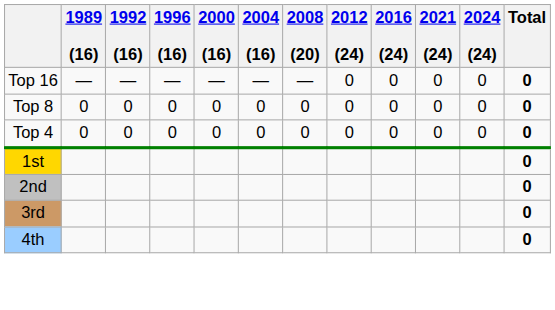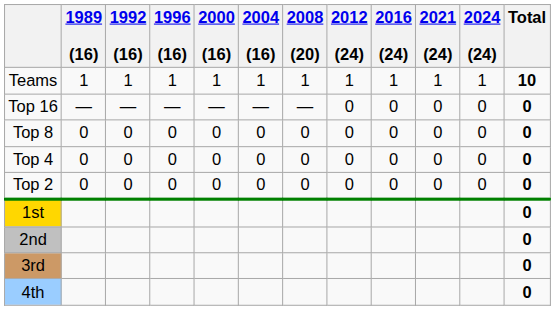 <table class="wikitable" style="text-align: center">
 <tr valign=top>
 <th></th>
 <th><a href='#'>1989</a><br><br>(16)</th>
 <th><a href='#'>1992</a><br><br>(16)</th>
 <th><a href='#'>1996</a><br><br>(16)</th>
 <th><a href='#'>2000</a><br><br>(16)</th>
 <th><a href='#'>2004</a><br><br>(16)</th>
 <th><a href='#'>2008</a><br><br>(20)</th>
 <th><a href='#'>2012</a><br><br>(24)</th>
 <th><a href='#'>2016</a><br><br>(24)</th>
 <th><a href='#'>2021</a><br><br>(24)</th>
 <th><a href='#'>2024</a><br><br>(24)</th>
 <th>Total</th>
+</tr>
+<tr>
+<td>Teams</td>
+<td>1</td>
+<td>1</td>
+<td>1</td>
+<td>1</td>
+<td>1</td>
+<td>1</td>
+<td>1</td>
+<td>1</td>
+<td>1</td>
+<td>1</td>
+<td><strong>10</strong></td>
 </tr>
 <tr>
 <td>Top 16</td>
 <td>—</td>
 <td>—</td>
 <td>—</td>
 <td>—</td>
 <td>—</td>
 <td>—</td>
 <td>0</td>
 <td>0</td>
 <td>0</td>
 <td>0</td>
 <td><strong>0</strong></td>
 </tr>
 <tr>
 <td>Top 8</td>
 <td>0</td>
 <td>0</td>
 <td>0</td>
 <td>0</td>
 <td>0</td>
 <td>0</td>
 <td>0</td>
 <td>0</td>
 <td>0</td>
 <td>0</td>
 <td><strong>0</strong></td>
 </tr>
 <tr>
 <td>Top 4</td>
+<td>0</td>
+<td>0</td>
+<td>0</td>
+<td>0</td>
+<td>0</td>
+<td>0</td>
+<td>0</td>
+<td>0</td>
+<td>0</td>
+<td>0</td>
+<td><strong>0</strong></td>
+</tr>
+<tr>
+<td>Top 2</td>
 <td>0</td>
 <td>0</td>
 <td>0</td>
 <td>0</td>
 <td>0</td>
 <td>0</td>
 <td>0</td>
 <td>0</td>
 <td>0</td>
 <td>0</td>
 <td><strong>0</strong></td>
 </tr>
 <tr style="border-top:3px solid green;">
 <td bgcolor=gold>1st</td>
 <td></td>
 <td></td>
 <td></td>
 <td></td>
 <td></td>
 <td></td>
 <td></td>
 <td></td>
 <td></td>
 <td></td>
 <td><strong>0</strong></td>
 </tr>
 <tr>
 <td bgcolor=silver>2nd</td>
 <td></td>
 <td></td>
 <td></td>
 <td></td>
 <td></td>
 <td></td>
 <td></td>
 <td></td>
 <td></td>
 <td></td>
 <td><strong>0</strong></td>
 </tr>
 <tr>
 <td bgcolor=#cc9966>3rd</td>
 <td></td>
 <td></td>
 <td></td>
 <td></td>
 <td></td>
 <td></td>
 <td></td>
 <td></td>
 <td></td>
 <td></td>
 <td><strong>0</strong></td>
 </tr>
 <tr>
 <td bgcolor=#9acdff>4th</td>
 <td></td>
 <td></td>
 <td></td>
 <td></td>
 <td></td>
 <td></td>
 <td></td>
 <td></td>
 <td></td>
 <td></td>
 <td><strong>0</strong></td>
 </tr>
 </table>
